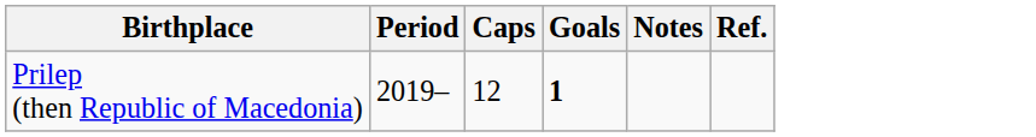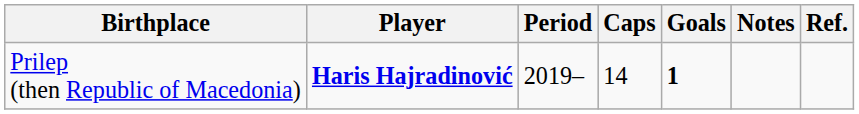 <table class="wikitable sortable">
 <tr>
 <th>Birthplace</th>
+<th>Player</th>
 <th>Period</th>
 <th>Caps</th>
 <th>Goals</th>
 <th>Notes</th>
 <th>Ref.</th>
 </tr>
 <tr>
 <td><a href='#'>Prilep</a><br>(then  <a href='#'>Republic of Macedonia</a>)</td>
+<td><strong><a href='#'>Haris Hajradinović</a></strong></td>
 <td>2019–</td>
-<td>12</td>
+<td>14</td>
 <td><strong>1</strong></td>
 <td></td>
 <td></td>
 </tr>
 </table>
